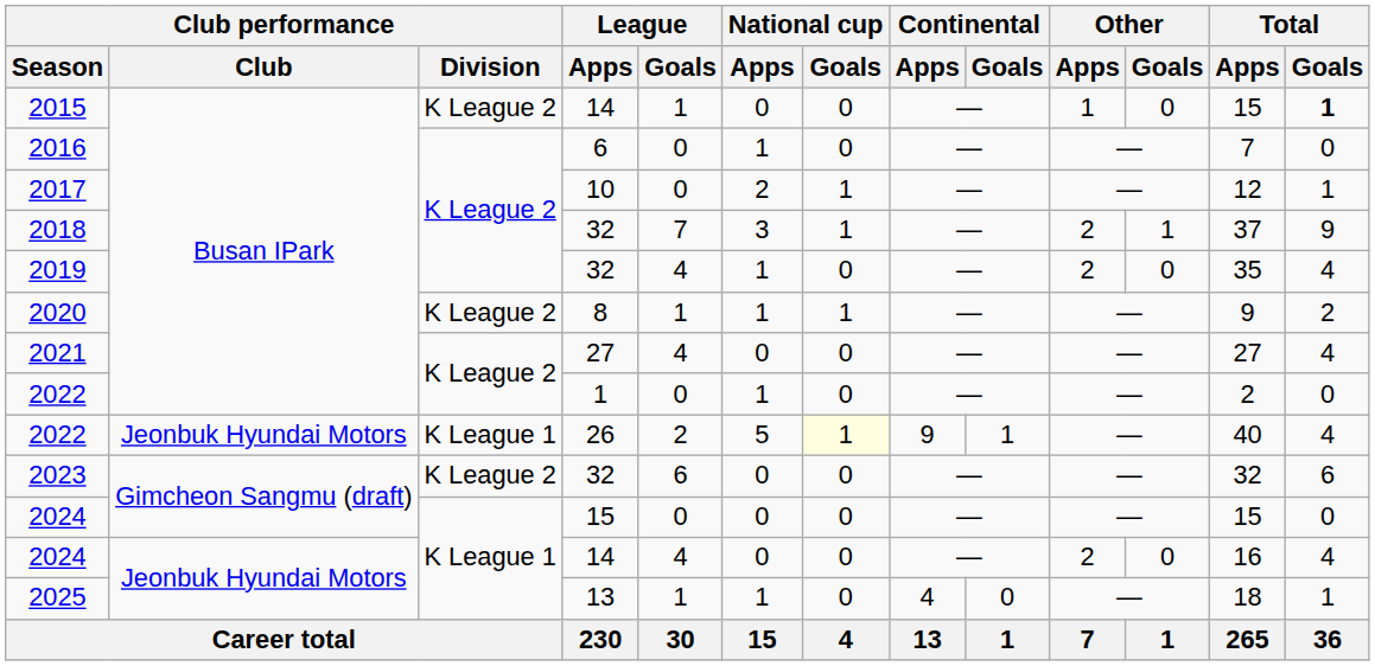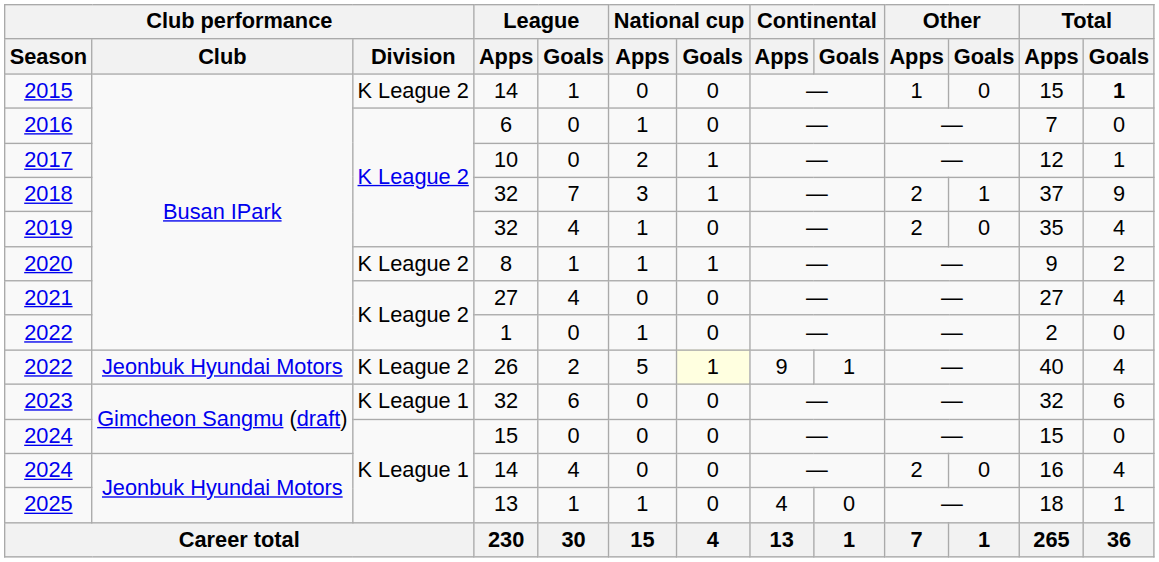 <table class="wikitable" style="text-align:center">
 <tr>
 <th colspan=3>Club performance</th>
 <th colspan=2>League</th>
 <th colspan=2>National cup</th>
 <th colspan=2>Continental</th>
 <th colspan=2>Other</th>
 <th colspan=2>Total</th>
 </tr>
 <tr>
 <th>Season</th>
 <th>Club</th>
 <th>Division</th>
 <th>Apps</th>
 <th>Goals</th>
 <th>Apps</th>
 <th>Goals</th>
 <th>Apps</th>
 <th>Goals</th>
 <th>Apps</th>
 <th>Goals</th>
 <th>Apps</th>
 <th>Goals</th>
 </tr>
 <tr>
 <td><a href='#'>2015</a></td>
 <td rowspan="8"><a href='#'>Busan IPark</a></td>
 <td>K League 2</td>
 <td>14</td>
 <td>1</td>
 <td>0</td>
 <td>0</td>
 <td colspan=2>—</td>
 <td>1</td>
 <td>0</td>
 <td>15</td>
 <td><strong>1</strong></td>
 </tr>
 <tr>
 <td><a href='#'>2016</a></td>
 <td rowspan="4"><a href='#'>K League 2</a></td>
 <td>6</td>
 <td>0</td>
 <td>1</td>
 <td>0</td>
 <td colspan=2>—</td>
 <td colspan=2>—</td>
 <td>7</td>
 <td>0</td>
 </tr>
 <tr>
 <td><a href='#'>2017</a></td>
 <td>10</td>
 <td>0</td>
 <td>2</td>
 <td>1</td>
 <td colspan=2>—</td>
 <td colspan=2>—</td>
 <td>12</td>
 <td>1</td>
 </tr>
 <tr>
 <td><a href='#'>2018</a></td>
 <td>32</td>
 <td>7</td>
 <td>3</td>
 <td>1</td>
 <td colspan=2>—</td>
 <td>2</td>
 <td>1</td>
 <td>37</td>
 <td>9</td>
 </tr>
 <tr>
 <td><a href='#'>2019</a></td>
 <td>32</td>
 <td>4</td>
 <td>1</td>
 <td>0</td>
 <td colspan=2>—</td>
 <td>2</td>
 <td>0</td>
 <td>35</td>
 <td>4</td>
 </tr>
 <tr>
 <td><a href='#'>2020</a></td>
 <td>K League 2</td>
 <td>8</td>
 <td>1</td>
 <td>1</td>
 <td>1</td>
 <td colspan=2>—</td>
 <td colspan=2>—</td>
 <td>9</td>
 <td>2</td>
 </tr>
 <tr>
 <td><a href='#'>2021</a></td>
 <td rowspan="2">K League 2</td>
 <td>27</td>
 <td>4</td>
 <td>0</td>
 <td>0</td>
 <td colspan=2>—</td>
 <td colspan=2>—</td>
 <td>27</td>
 <td>4</td>
 </tr>
 <tr>
 <td><a href='#'>2022</a></td>
 <td>1</td>
 <td>0</td>
 <td>1</td>
 <td>0</td>
 <td colspan=2>—</td>
 <td colspan=2>—</td>
 <td>2</td>
 <td>0</td>
 </tr>
 <tr>
 <td><a href='#'>2022</a></td>
 <td><a href='#'>Jeonbuk Hyundai Motors</a></td>
-<td>K League 1</td>
+<td>K League 2</td>
 <td>26</td>
 <td>2</td>
 <td>5</td>
 <td style="background: lightyellow;">1</td>
 <td>9</td>
 <td>1</td>
 <td colspan=2>—</td>
 <td>40</td>
 <td>4</td>
 </tr>
 <tr>
 <td><a href='#'>2023</a></td>
 <td rowspan="2"><a href='#'>Gimcheon Sangmu</a> (<a href='#'>draft</a>)</td>
-<td>K League 2</td>
+<td>K League 1</td>
 <td>32</td>
 <td>6</td>
 <td>0</td>
 <td>0</td>
 <td colspan=2>—</td>
 <td colspan=2>—</td>
 <td>32</td>
 <td>6</td>
 </tr>
 <tr>
 <td><a href='#'>2024</a></td>
 <td rowspan="3">K League 1</td>
 <td>15</td>
 <td>0</td>
 <td>0</td>
 <td>0</td>
 <td colspan=2>—</td>
 <td colspan=2>—</td>
 <td>15</td>
 <td>0</td>
 </tr>
 <tr>
 <td><a href='#'>2024</a></td>
 <td rowspan="2"><a href='#'>Jeonbuk Hyundai Motors</a></td>
 <td>14</td>
 <td>4</td>
 <td>0</td>
 <td>0</td>
 <td colspan=2>—</td>
 <td>2</td>
 <td>0</td>
 <td>16</td>
 <td>4</td>
 </tr>
 <tr>
 <td><a href='#'>2025</a></td>
 <td>13</td>
 <td>1</td>
 <td>1</td>
 <td>0</td>
 <td>4</td>
 <td>0</td>
 <td colspan=2>—</td>
 <td>18</td>
 <td>1</td>
 </tr>
 <tr>
 <th colspan=3>Career total</th>
 <th>230</th>
 <th>30</th>
 <th>15</th>
 <th>4</th>
 <th>13</th>
 <th>1</th>
 <th>7</th>
 <th>1</th>
 <th>265</th>
 <th>36</th>
 </tr>
 </table>
